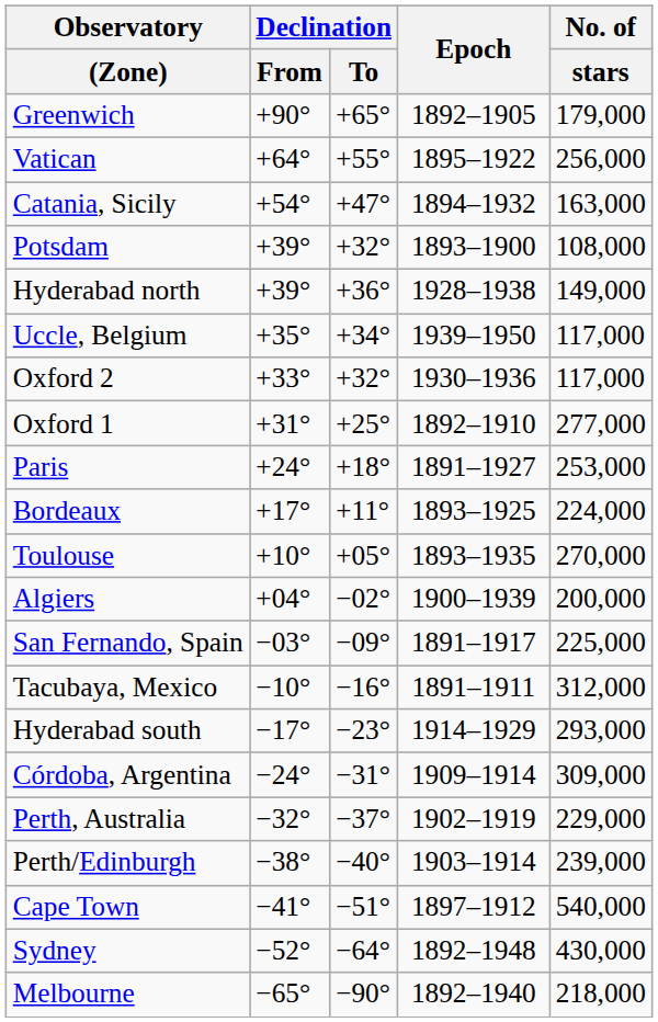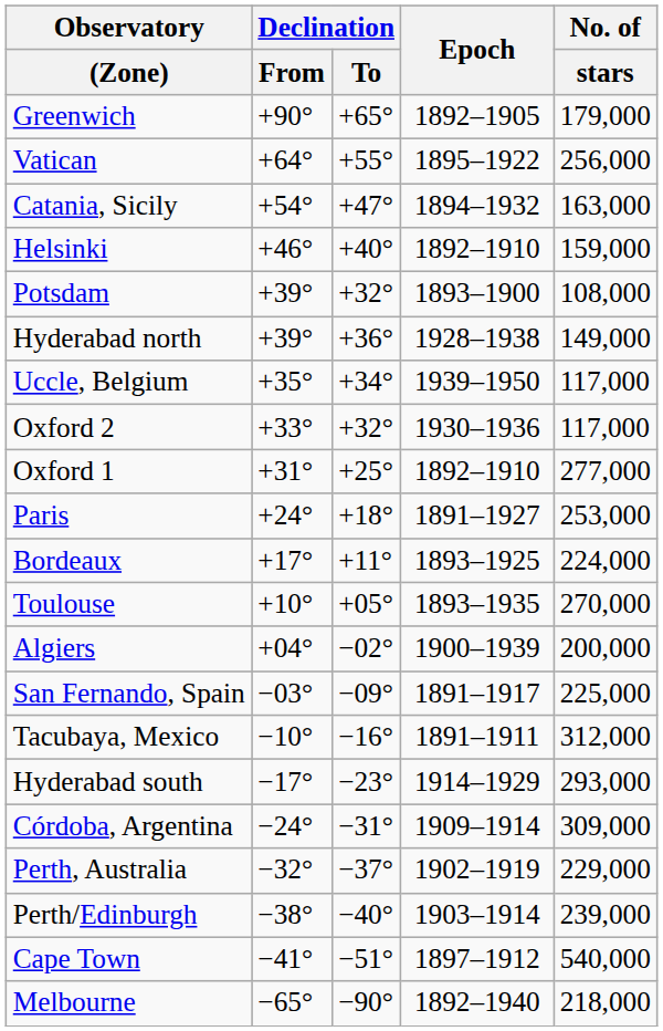 <table class="wikitable" align="right">
 <tr>
 <th>Observatory</th>
 <th colspan="2"><a href='#'>Declination</a></th>
 <th width="80" rowspan="2">Epoch</th>
 <th>No. of</th>
 </tr>
 <tr>
 <th>(Zone)</th>
 <th>From</th>
 <th>To</th>
 <th>stars</th>
 </tr>
 <tr>
 <td><a href='#'>Greenwich</a></td>
 <td>+90°</td>
 <td>+65°</td>
 <td align="center">1892–1905</td>
 <td>179,000</td>
 </tr>
 <tr>
 <td><a href='#'>Vatican</a></td>
 <td>+64°</td>
 <td>+55°</td>
 <td align="center">1895–1922</td>
 <td>256,000</td>
 </tr>
 <tr>
 <td><a href='#'>Catania</a>, Sicily</td>
 <td>+54°</td>
 <td>+47°</td>
 <td align="center">1894–1932</td>
 <td>163,000</td>
+</tr>
+<tr>
+<td><a href='#'>Helsinki</a></td>
+<td>+46°</td>
+<td>+40°</td>
+<td align="center">1892–1910</td>
+<td>159,000</td>
 </tr>
 <tr>
 <td><a href='#'>Potsdam</a></td>
 <td>+39°</td>
 <td>+32°</td>
 <td align="center">1893–1900</td>
 <td>108,000</td>
 </tr>
 <tr>
 <td>Hyderabad north</td>
 <td>+39°</td>
 <td>+36°</td>
 <td align="center">1928–1938</td>
 <td>149,000</td>
 </tr>
 <tr>
 <td><a href='#'>Uccle</a>, Belgium</td>
 <td>+35°</td>
 <td>+34°</td>
 <td align="center">1939–1950</td>
 <td>117,000</td>
 </tr>
 <tr>
 <td>Oxford 2</td>
 <td>+33°</td>
 <td>+32°</td>
 <td align="center">1930–1936</td>
 <td>117,000</td>
 </tr>
 <tr>
 <td>Oxford 1</td>
 <td>+31°</td>
 <td>+25°</td>
 <td align="center">1892–1910</td>
 <td>277,000</td>
 </tr>
 <tr>
 <td><a href='#'>Paris</a></td>
 <td>+24°</td>
 <td>+18°</td>
 <td align="center">1891–1927</td>
 <td>253,000</td>
 </tr>
 <tr>
 <td><a href='#'>Bordeaux</a></td>
 <td>+17°</td>
 <td>+11°</td>
 <td align="center">1893–1925</td>
 <td>224,000</td>
 </tr>
 <tr>
 <td><a href='#'>Toulouse</a></td>
 <td>+10°</td>
 <td>+05°</td>
 <td align="center">1893–1935</td>
 <td>270,000</td>
 </tr>
 <tr>
 <td><a href='#'>Algiers</a></td>
 <td>+04°</td>
 <td>−02°</td>
 <td align="center">1900–1939</td>
 <td>200,000</td>
 </tr>
 <tr>
 <td><a href='#'>San Fernando</a>, Spain</td>
 <td>−03°</td>
 <td>−09°</td>
 <td align="center">1891–1917</td>
 <td>225,000</td>
 </tr>
 <tr>
 <td>Tacubaya, Mexico</td>
 <td>−10°</td>
 <td>−16°</td>
 <td align="center">1891–1911</td>
 <td>312,000</td>
 </tr>
 <tr>
 <td>Hyderabad south</td>
 <td>−17°</td>
 <td>−23°</td>
 <td align="center">1914–1929</td>
 <td>293,000</td>
 </tr>
 <tr>
 <td><a href='#'>Córdoba</a>, Argentina</td>
 <td>−24°</td>
 <td>−31°</td>
 <td align="center">1909–1914</td>
 <td>309,000</td>
 </tr>
 <tr>
 <td><a href='#'>Perth</a>, Australia</td>
 <td>−32°</td>
 <td>−37°</td>
 <td align="center">1902–1919</td>
 <td>229,000</td>
 </tr>
 <tr>
 <td>Perth/<a href='#'>Edinburgh</a></td>
 <td>−38°</td>
 <td>−40°</td>
 <td align="center">1903–1914</td>
 <td>239,000</td>
 </tr>
 <tr>
 <td><a href='#'>Cape Town</a></td>
 <td>−41°</td>
 <td>−51°</td>
 <td align="center">1897–1912</td>
 <td>540,000</td>
 </tr>
 <tr>
-<td><a href='#'>Sydney</a></td>
-<td>−52°</td>
-<td>−64°</td>
-<td align="center">1892–1948</td>
-<td>430,000</td>
-</tr>
-<tr>
 <td><a href='#'>Melbourne</a></td>
 <td>−65°</td>
 <td>−90°</td>
 <td align="center">1892–1940</td>
 <td>218,000</td>
 </tr>
 </table>
